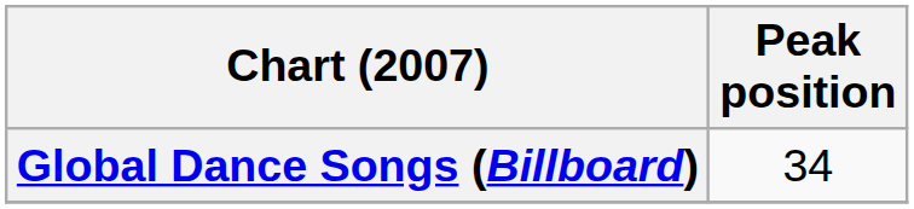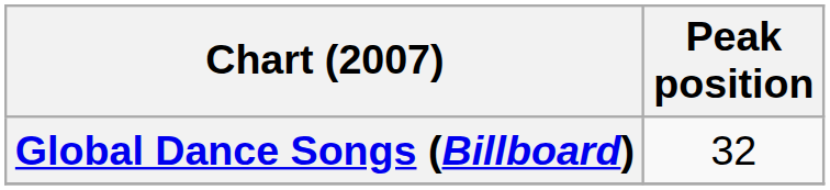 <table class="wikitable plainrowheaders" style="text-align:center">
 <tr>
 <th scope="col">Chart (2007)</th>
 <th scope="col">Peak<br>position</th>
 </tr>
 <tr>
 <th scope="row"><a href='#'>Global Dance Songs</a> (<em><a href='#'>Billboard</a></em>)</th>
-<td>34</td>
+<td>32</td>
 </tr>
 <tr>
 </tr>
 </table>
